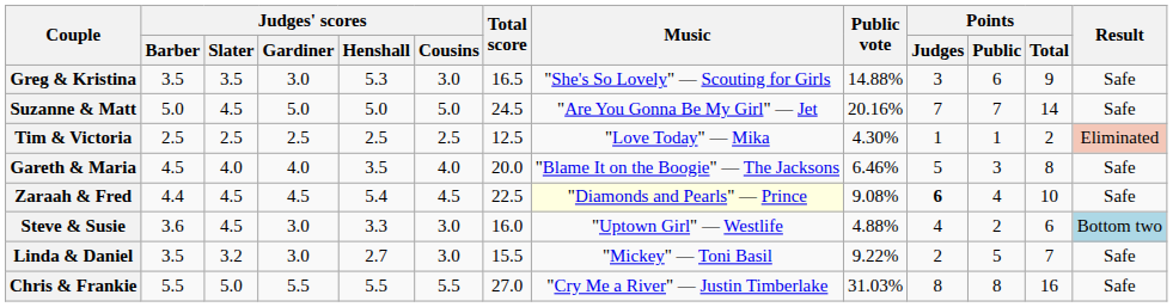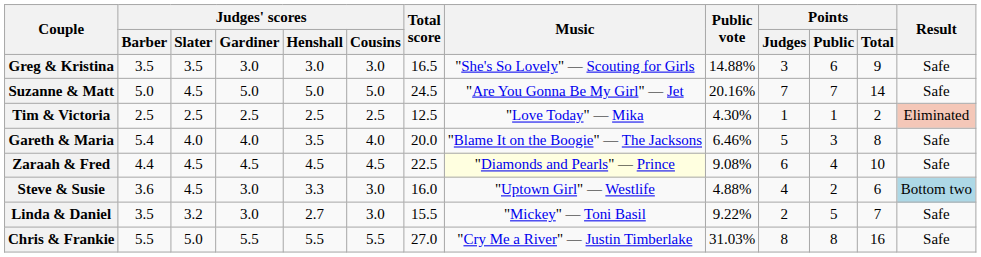 <table class="wikitable sortable" style="text-align:center; ; font-size:90%">
 <tr>
 <th scope="col" rowspan=2>Couple</th>
 <th scope="col" colspan=5 class="unsortable">Judges' scores</th>
 <th scope="col" rowspan=2>Total<br>score</th>
 <th scope="col" rowspan=2 class="unsortable">Music</th>
 <th scope="col" rowspan=2>Public<br>vote</th>
 <th scope="col" colspan=3>Points</th>
 <th scope="col" rowspan=2 class="unsortable">Result</th>
 </tr>
 <tr>
 <th class="unsortable">Barber</th>
 <th class="unsortable">Slater</th>
 <th class="unsortable">Gardiner</th>
 <th class="unsortable">Henshall</th>
 <th class="unsortable">Cousins</th>
 <th class="unsortable">Judges</th>
 <th class="unsortable">Public</th>
 <th>Total</th>
 </tr>
 <tr>
 <th scope="row">Greg & Kristina</th>
 <td>3.5</td>
 <td>3.5</td>
 <td>3.0</td>
-<td>5.3</td>
+<td>3.0</td>
 <td>3.0</td>
 <td>16.5</td>
 <td>"<a href='#'>She's So Lovely</a>" — <a href='#'>Scouting for Girls</a></td>
 <td>14.88%</td>
 <td>3</td>
 <td>6</td>
 <td>9</td>
 <td>Safe</td>
 </tr>
 <tr>
 <th scope="row">Suzanne & Matt</th>
 <td>5.0</td>
 <td>4.5</td>
 <td>5.0</td>
 <td>5.0</td>
 <td>5.0</td>
 <td>24.5</td>
 <td>"<a href='#'>Are You Gonna Be My Girl</a>" — <a href='#'>Jet</a></td>
 <td>20.16%</td>
 <td>7</td>
 <td>7</td>
 <td>14</td>
 <td>Safe</td>
 </tr>
 <tr>
 <th scope="row">Tim & Victoria</th>
 <td>2.5</td>
 <td>2.5</td>
 <td>2.5</td>
 <td>2.5</td>
 <td>2.5</td>
 <td>12.5</td>
 <td>"<a href='#'>Love Today</a>" — <a href='#'>Mika</a></td>
 <td>4.30%</td>
 <td>1</td>
 <td>1</td>
 <td>2</td>
 <td bgcolor="f4c7b8">Eliminated</td>
 </tr>
 <tr>
 <th scope="row">Gareth & Maria</th>
-<td>4.5</td>
+<td>5.4</td>
 <td>4.0</td>
 <td>4.0</td>
 <td>3.5</td>
 <td>4.0</td>
 <td>20.0</td>
 <td>"<a href='#'>Blame It on the Boogie</a>" — <a href='#'>The Jacksons</a></td>
 <td>6.46%</td>
 <td>5</td>
 <td>3</td>
 <td>8</td>
 <td>Safe</td>
 </tr>
 <tr>
 <th scope="row">Zaraah & Fred</th>
 <td>4.4</td>
 <td>4.5</td>
 <td>4.5</td>
-<td>5.4</td>
+<td>4.5</td>
 <td>4.5</td>
 <td>22.5</td>
 <td style="background: lightyellow;">"<a href='#'>Diamonds and Pearls</a>" — <a href='#'>Prince</a></td>
 <td>9.08%</td>
-<td><strong>6</strong></td>
+<td>6</td>
 <td>4</td>
 <td>10</td>
 <td>Safe</td>
 </tr>
 <tr>
 <th scope="row">Steve & Susie</th>
 <td>3.6</td>
 <td>4.5</td>
 <td>3.0</td>
 <td>3.3</td>
 <td>3.0</td>
 <td>16.0</td>
 <td>"<a href='#'>Uptown Girl</a>" — <a href='#'>Westlife</a></td>
 <td>4.88%</td>
 <td>4</td>
 <td>2</td>
 <td>6</td>
 <td bgcolor=lightblue>Bottom two</td>
 </tr>
 <tr>
 <th scope="row">Linda & Daniel</th>
 <td>3.5</td>
 <td>3.2</td>
 <td>3.0</td>
 <td>2.7</td>
 <td>3.0</td>
 <td>15.5</td>
 <td>"<a href='#'>Mickey</a>" — <a href='#'>Toni Basil</a></td>
 <td>9.22%</td>
 <td>2</td>
 <td>5</td>
 <td>7</td>
 <td>Safe</td>
 </tr>
 <tr>
 <th scope="row">Chris & Frankie</th>
 <td>5.5</td>
 <td>5.0</td>
 <td>5.5</td>
 <td>5.5</td>
 <td>5.5</td>
 <td>27.0</td>
 <td>"<a href='#'>Cry Me a River</a>" — <a href='#'>Justin Timberlake</a></td>
 <td>31.03%</td>
 <td>8</td>
 <td>8</td>
 <td>16</td>
 <td>Safe</td>
 </tr>
 </table>
